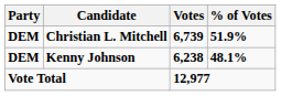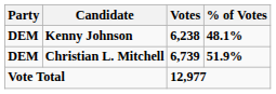 <table class="wikitable">
 <tr>
 <th>Party</th>
 <th>Candidate</th>
 <th>Votes</th>
 <th>% of Votes</th>
 </tr>
 <tr>
 <td><strong>DEM</strong></td>
+<td><strong>Kenny Johnson</strong></td>
+<td><strong>6,238</strong></td>
+<td><strong>48.1%</strong></td>
+</tr>
+<tr>
+<td><strong>DEM</strong></td>
 <td><strong>Christian L. Mitchell</strong></td>
 <td><strong>6,739</strong></td>
 <td><strong>51.9%</strong></td>
-</tr>
-<tr>
-<td><strong>DEM</strong></td>
-<td><strong>Kenny Johnson</strong></td>
-<td><strong>6,238</strong></td>
-<td><strong>48.1%</strong></td>
 </tr>
 <tr>
 <td colspan="2"><strong>Vote Total</strong></td>
 <td colspan="2"><strong>12,977</strong></td>
 </tr>
 </table>
